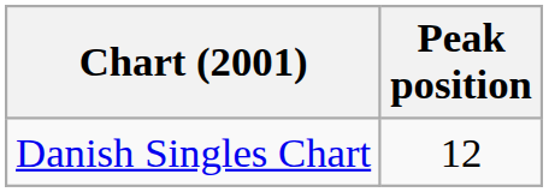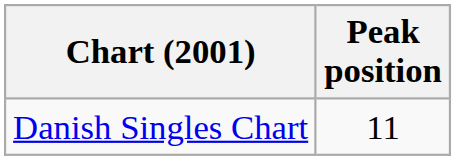 <table class="wikitable">
 <tr>
 <th>Chart (2001)</th>
 <th>Peak<br>position</th>
 </tr>
 <tr>
 <td><a href='#'>Danish Singles Chart</a></td>
-<td align="center">12</td>
+<td align="center">11</td>
 </tr>
 </table>
